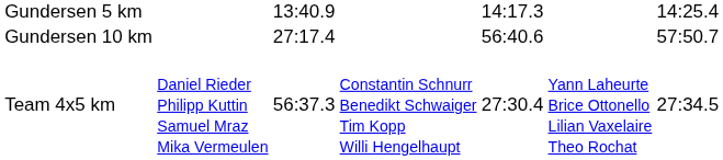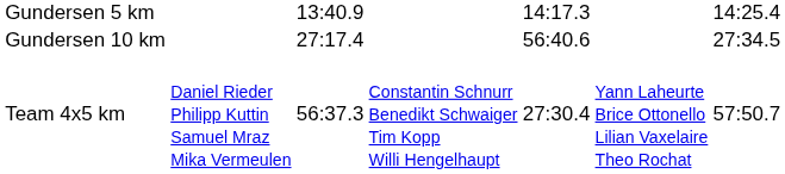 <table>
 <tr>
 <td>Gundersen 5 km</td>
 <td></td>
 <td>13:40.9</td>
 <td></td>
 <td>14:17.3</td>
 <td></td>
 <td>14:25.4</td>
 </tr>
 <tr>
 <td>Gundersen 10 km</td>
 <td></td>
 <td>27:17.4</td>
 <td></td>
 <td>56:40.6</td>
 <td></td>
-<td>57:50.7</td>
+<td>27:34.5</td>
 </tr>
 <tr>
 <td>Team 4x5 km</td>
 <td><br><small><a href='#'>Daniel Rieder</a><br><a href='#'>Philipp Kuttin</a><br><a href='#'>Samuel Mraz</a><br><a href='#'>Mika Vermeulen</a></small></td>
 <td>56:37.3</td>
 <td><br><small><a href='#'>Constantin Schnurr</a><br><a href='#'>Benedikt Schwaiger</a><br><a href='#'>Tim Kopp</a><br><a href='#'>Willi Hengelhaupt</a></small></td>
 <td>27:30.4</td>
 <td><br><small><a href='#'>Yann Laheurte</a><br><a href='#'>Brice Ottonello</a><br><a href='#'>Lilian Vaxelaire</a><br><a href='#'>Theo Rochat</a></small></td>
-<td>27:34.5</td>
+<td>57:50.7</td>
 </tr>
 </table>
